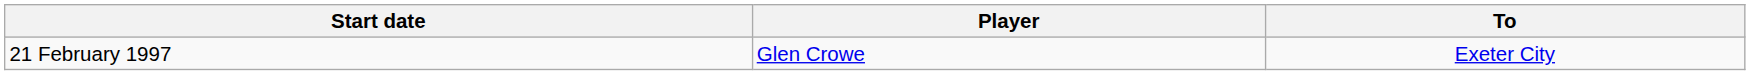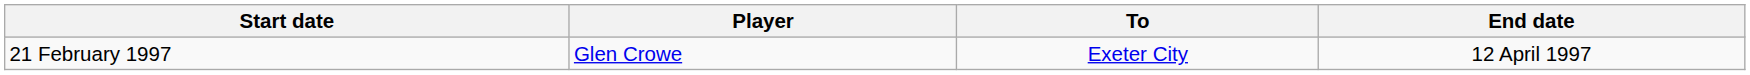 <table class="wikitable" style="text-align:center; font-size:95%;width:65%; text-align:left">
 <tr>
 <th><strong>Start date</strong></th>
 <th><strong>Player</strong></th>
 <th><strong>To</strong></th>
+<th><strong>End date</strong></th>
 </tr>
 <tr --->
 <td>21 February 1997</td>
 <td> <a href='#'>Glen Crowe</a></td>
 <td align="center"><a href='#'>Exeter City</a></td>
+<td align="center">12 April 1997</td>
 </tr>
 </table>
